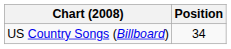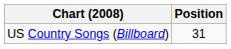 <table class="wikitable">
 <tr>
 <th scope="col">Chart (2008)</th>
 <th scope="col">Position</th>
 </tr>
 <tr>
 <td>US <a href='#'>Country Songs</a> (<em><a href='#'>Billboard</a></em>)</td>
-<td align="center">34</td>
+<td align="center">31</td>
 </tr>
 </table>
